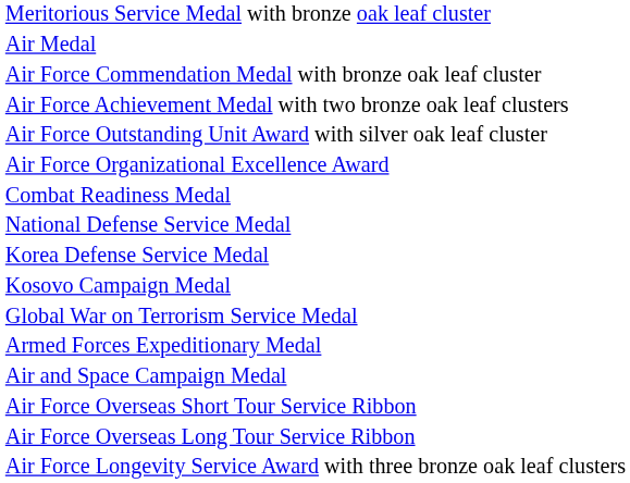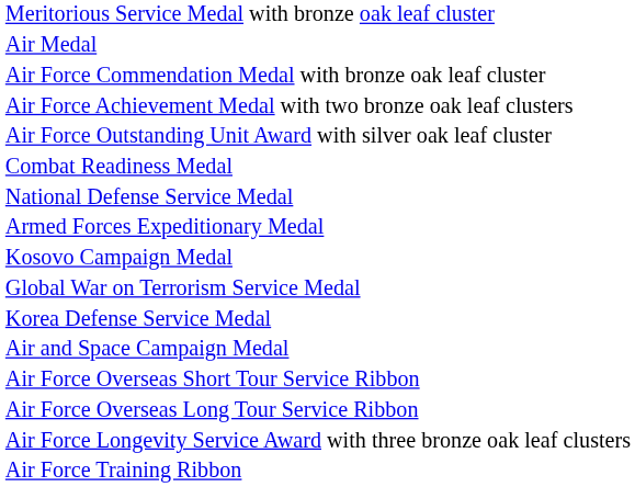 <table>
 <tr>
 <td></td>
 <td><a href='#'>Meritorious Service Medal</a> with bronze <a href='#'>oak leaf cluster</a></td>
 </tr>
 <tr>
 <td></td>
 <td><a href='#'>Air Medal</a></td>
 </tr>
 <tr>
 <td></td>
 <td><a href='#'>Air Force Commendation Medal</a> with bronze oak leaf cluster</td>
 </tr>
 <tr>
 <td></td>
 <td><a href='#'>Air Force Achievement Medal</a> with two bronze oak leaf clusters</td>
 </tr>
 <tr>
 <td></td>
 <td><a href='#'>Air Force Outstanding Unit Award</a> with silver oak leaf cluster</td>
 </tr>
 <tr>
 <td></td>
-<td><a href='#'>Air Force Organizational Excellence Award</a></td>
-</tr>
-<tr>
-<td></td>
 <td><a href='#'>Combat Readiness Medal</a></td>
 </tr>
 <tr>
 <td></td>
 <td><a href='#'>National Defense Service Medal</a></td>
 </tr>
 <tr>
 <td></td>
-<td><a href='#'>Korea Defense Service Medal</a></td>
+<td><a href='#'>Armed Forces Expeditionary Medal</a></td>
 </tr>
 <tr>
 <td></td>
 <td><a href='#'>Kosovo Campaign Medal</a></td>
 </tr>
 <tr>
 <td></td>
 <td><a href='#'>Global War on Terrorism Service Medal</a></td>
 </tr>
 <tr>
 <td></td>
-<td><a href='#'>Armed Forces Expeditionary Medal</a></td>
+<td><a href='#'>Korea Defense Service Medal</a></td>
 </tr>
 <tr>
 <td></td>
 <td><a href='#'>Air and Space Campaign Medal</a></td>
 </tr>
 <tr>
 <td></td>
 <td><a href='#'>Air Force Overseas Short Tour Service Ribbon</a></td>
 </tr>
 <tr>
 <td></td>
 <td><a href='#'>Air Force Overseas Long Tour Service Ribbon</a></td>
 </tr>
 <tr>
 <td></td>
 <td><a href='#'>Air Force Longevity Service Award</a> with three bronze oak leaf clusters</td>
 </tr>
+<tr>
+<td></td>
+<td><a href='#'>Air Force Training Ribbon</a></td>
+</tr>
 </table>
